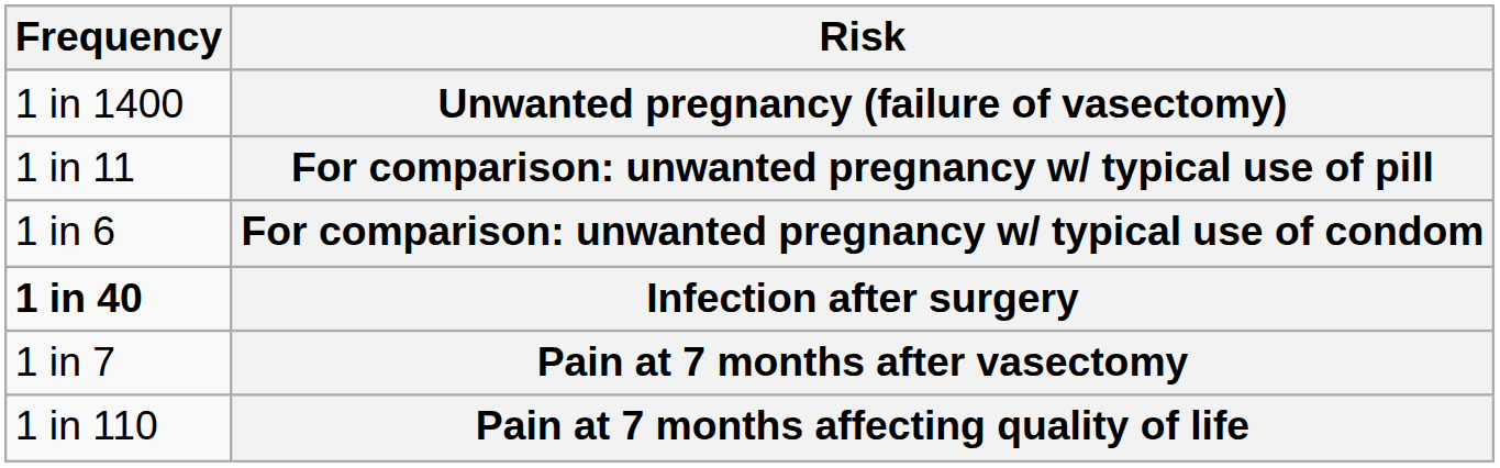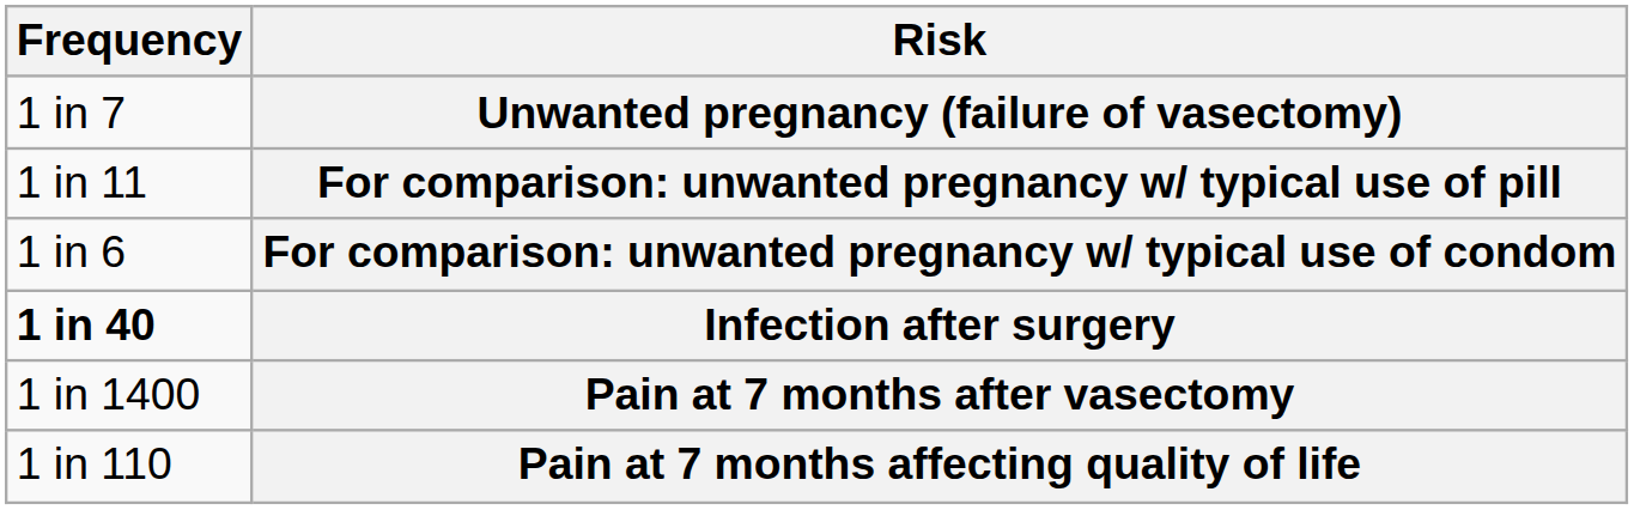 <table class="wikitable floatright plainrowheaders">
 <tr>
 <th scope="col">Frequency</th>
 <th scope="col">Risk</th>
 </tr>
 <tr>
-<td>1 in 1400</td>
+<td>1 in 7</td>
 <th scope="row">Unwanted pregnancy (failure of vasectomy)</th>
 </tr>
 <tr>
 <td>1 in 11</td>
 <th scope="row">For comparison: unwanted pregnancy w/ typical use of pill</th>
 </tr>
 <tr>
 <td>1 in 6</td>
 <th scope="row">For comparison: unwanted pregnancy w/ typical use of condom</th>
 </tr>
 <tr>
 <td><strong>1 in 40</strong></td>
 <th scope="row">Infection after surgery</th>
 </tr>
 <tr>
-<td>1 in 7</td>
+<td>1 in 1400</td>
 <th scope="row">Pain at 7 months after vasectomy</th>
 </tr>
 <tr>
 <td>1 in 110</td>
 <th scope="row">Pain at 7 months affecting quality of life</th>
 </tr>
 </table>
